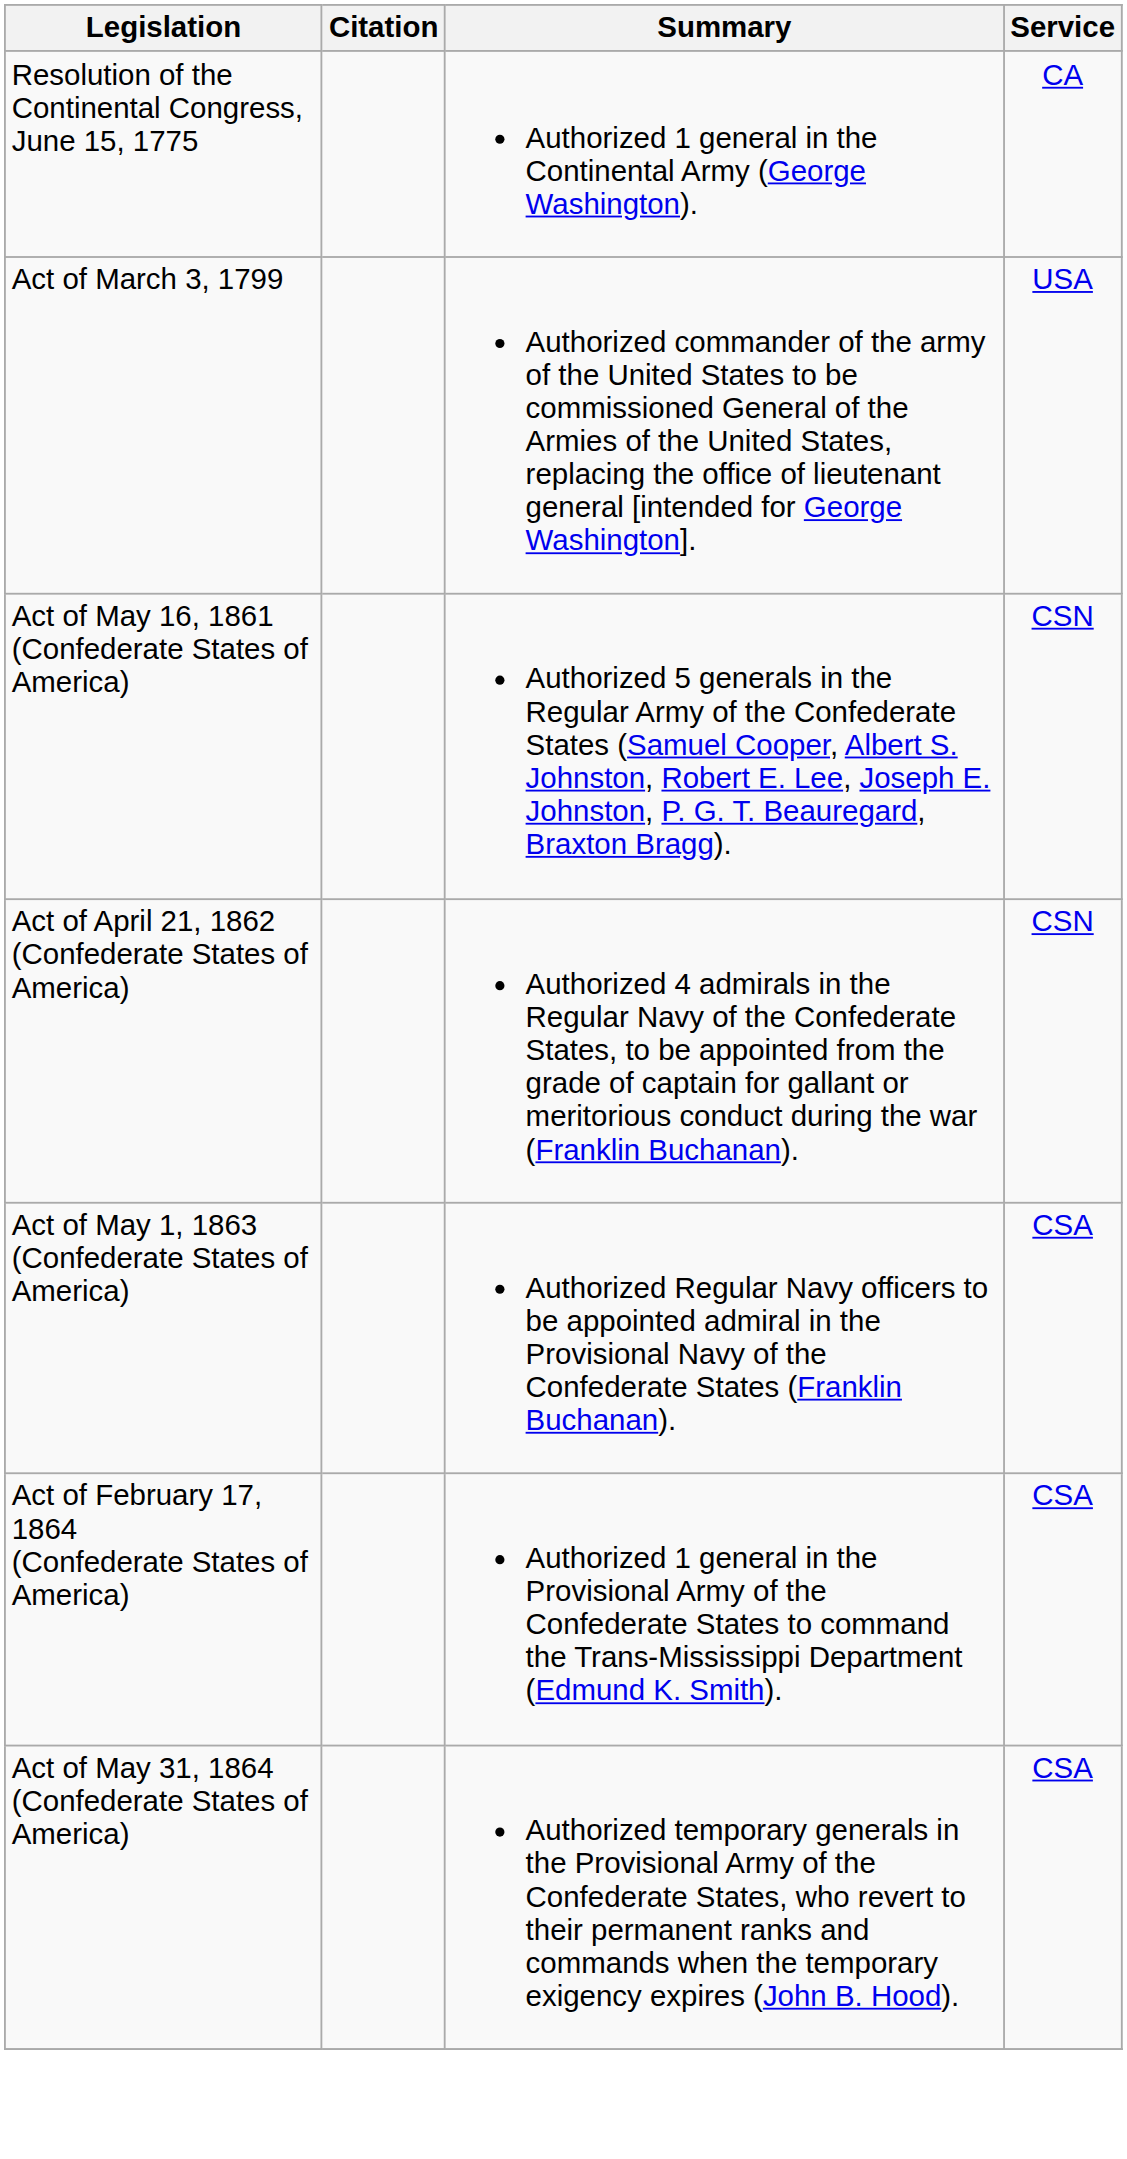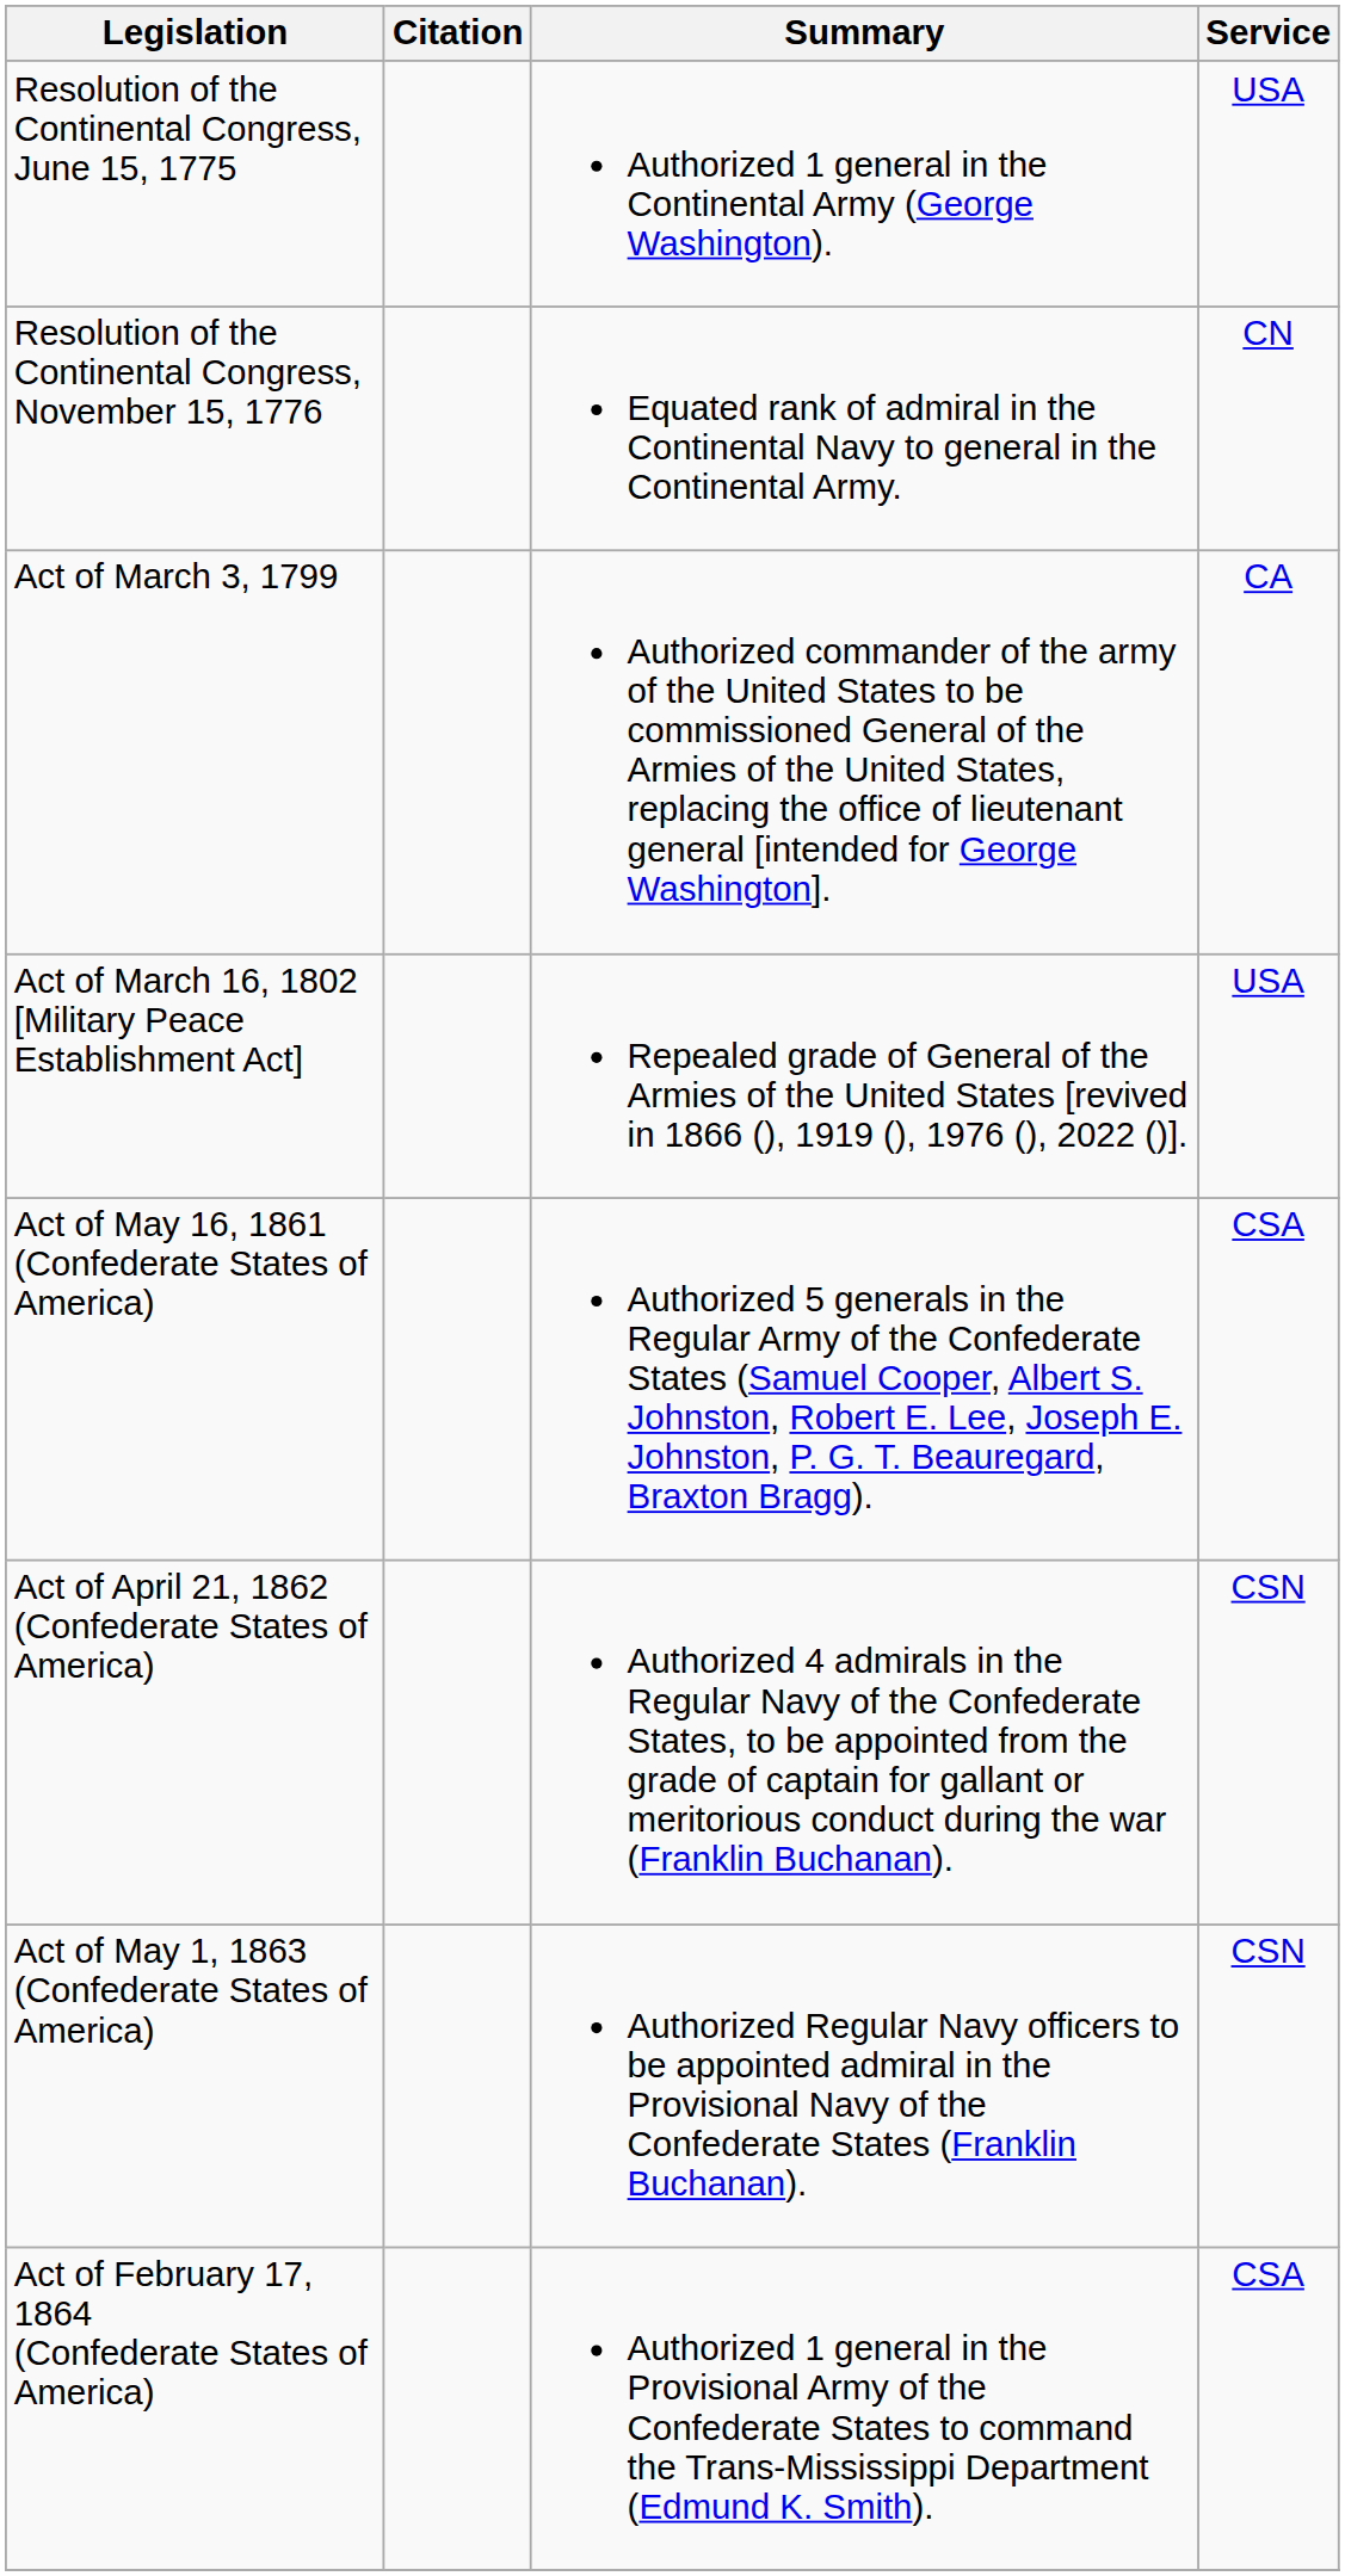 <table class="wikitable">
 <tr>
 <th width=165>Legislation</th>
 <th>Citation</th>
 <th>Summary</th>
 <th>Service</th>
 </tr>
 <tr valign=top>
 <td>Resolution of the Continental Congress, June 15, 1775</td>
 <td style="text-align:center"></td>
 <td><br><ul><li>Authorized 1 general in the Continental Army (<a href='#'>George Washington</a>).</li></ul></td>
-<td align="center"><a href='#'>CA</a></td>
+<td align="center"><a href='#'>USA</a></td>
+</tr>
+<tr valign=top>
+<td>Resolution of the Continental Congress, November 15, 1776</td>
+<td style="text-align:center"></td>
+<td><br><ul><li>Equated rank of admiral in the Continental Navy to general in the Continental Army.</li></ul></td>
+<td align="center"><a href='#'>CN</a></td>
 </tr>
 <tr valign=top>
 <td>Act of March 3, 1799</td>
 <td>   </td>
 <td><br><ul><li>Authorized commander of the army of the United States to be commissioned General of the Armies of the United States, replacing the office of lieutenant general [intended for <a href='#'>George Washington</a>].</li></ul></td>
+<td align="center"><a href='#'>CA</a></td>
+</tr>
+<tr valign=top>
+<td>Act of March 16, 1802<br>[Military Peace Establishment Act]</td>
+<td>   </td>
+<td><br><ul><li>Repealed grade of General of the Armies of the United States [revived in 1866 (), 1919 (), 1976 (), 2022 ()].</li></ul></td>
 <td align="center"><a href='#'>USA</a></td>
 </tr>
 <tr valign=top>
 <td>Act of May 16, 1861<br>(Confederate States of America)</td>
 <td align="center"></td>
 <td><br><ul><li>Authorized 5 generals in the Regular Army of the Confederate States (<a href='#'>Samuel Cooper</a>, <a href='#'>Albert S. Johnston</a>, <a href='#'>Robert E. Lee</a>, <a href='#'>Joseph E. Johnston</a>, <a href='#'>P. G. T. Beauregard</a>, <a href='#'>Braxton Bragg</a>).</li></ul></td>
-<td align="center"><a href='#'>CSN</a></td>
+<td align="center"><a href='#'>CSA</a></td>
 </tr>
 <tr valign=top>
 <td>Act of April 21, 1862<br>(Confederate States of America)</td>
 <td align="center"></td>
 <td><br><ul><li>Authorized 4 admirals in the Regular Navy of the Confederate States, to be appointed from the grade of captain for gallant or meritorious conduct during the war (<a href='#'>Franklin Buchanan</a>).</li></ul></td>
 <td align="center"><a href='#'>CSN</a></td>
 </tr>
 <tr valign=top>
 <td>Act of May 1, 1863<br>(Confederate States of America)</td>
 <td align="center"></td>
 <td><br><ul><li>Authorized Regular Navy officers to be appointed admiral in the Provisional Navy of the Confederate States (<a href='#'>Franklin Buchanan</a>).</li></ul></td>
-<td align="center"><a href='#'>CSA</a></td>
+<td align="center"><a href='#'>CSN</a></td>
 </tr>
 <tr valign=top>
 <td>Act of February 17, 1864<br>(Confederate States of America)</td>
 <td align="center"></td>
 <td><br><ul><li>Authorized 1 general in the Provisional Army of the Confederate States to command the Trans-Mississippi Department (<a href='#'>Edmund K. Smith</a>).</li></ul></td>
 <td align="center"><a href='#'>CSA</a></td>
 </tr>
-<tr valign=top>
-<td>Act of May 31, 1864<br>(Confederate States of America)</td>
-<td align="center"></td>
-<td><br><ul><li>Authorized temporary generals in the Provisional Army of the Confederate States, who revert to their permanent ranks and commands when the temporary exigency expires (<a href='#'>John B. Hood</a>).</li></ul></td>
-<td align="center"><a href='#'>CSA</a></td>
-</tr>
 <tr>
 </tr>
 </table>
